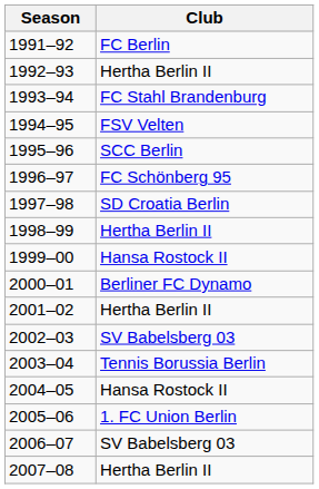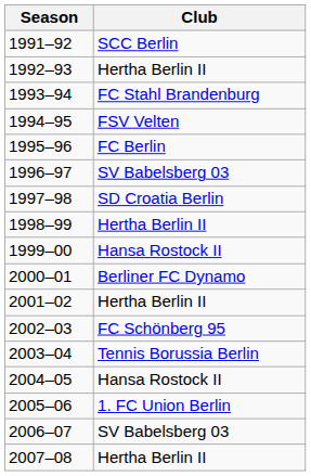 <table class="wikitable">
 <tr style="text-align:center; background:#dfdfdf;">
 <th width="80">Season</th>
 <th style="width:200px;">Club</th>
 </tr>
 <tr>
 <td>1991–92</td>
-<td><a href='#'>FC Berlin</a></td>
+<td><a href='#'>SCC Berlin</a></td>
 </tr>
 <tr>
 <td>1992–93</td>
 <td>Hertha Berlin II</td>
 </tr>
 <tr>
 <td>1993–94</td>
 <td><a href='#'>FC Stahl Brandenburg</a></td>
 </tr>
 <tr>
 <td>1994–95</td>
 <td><a href='#'>FSV Velten</a></td>
 </tr>
 <tr>
 <td>1995–96</td>
-<td><a href='#'>SCC Berlin</a></td>
+<td><a href='#'>FC Berlin</a></td>
 </tr>
 <tr>
 <td>1996–97</td>
-<td><a href='#'>FC Schönberg 95</a></td>
+<td><a href='#'>SV Babelsberg 03</a></td>
 </tr>
 <tr>
 <td>1997–98</td>
 <td><a href='#'>SD Croatia Berlin</a></td>
 </tr>
 <tr>
 <td>1998–99</td>
 <td><a href='#'>Hertha Berlin II</a></td>
 </tr>
 <tr>
 <td>1999–00</td>
 <td><a href='#'>Hansa Rostock II</a></td>
 </tr>
 <tr>
 <td>2000–01</td>
 <td><a href='#'>Berliner FC Dynamo</a></td>
 </tr>
 <tr>
 <td>2001–02</td>
 <td>Hertha Berlin II</td>
 </tr>
 <tr>
 <td>2002–03</td>
-<td><a href='#'>SV Babelsberg 03</a></td>
+<td><a href='#'>FC Schönberg 95</a></td>
 </tr>
 <tr>
 <td>2003–04</td>
 <td><a href='#'>Tennis Borussia Berlin</a></td>
 </tr>
 <tr>
 <td>2004–05</td>
 <td>Hansa Rostock II</td>
 </tr>
 <tr>
 <td>2005–06</td>
 <td><a href='#'>1. FC Union Berlin</a></td>
 </tr>
 <tr>
 <td>2006–07</td>
 <td>SV Babelsberg 03</td>
 </tr>
 <tr>
 <td>2007–08</td>
 <td>Hertha Berlin II</td>
 </tr>
 </table>
